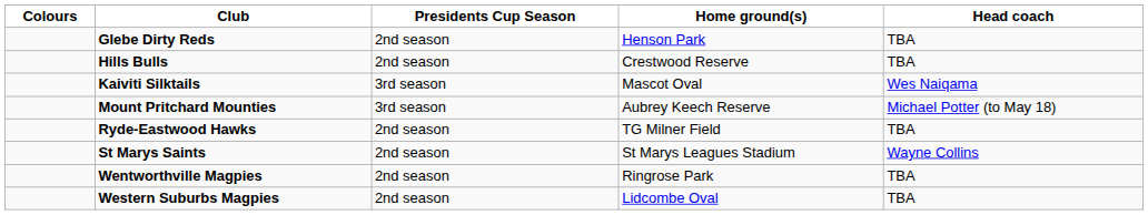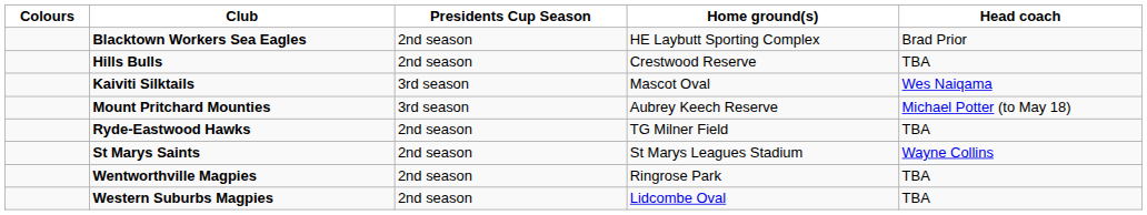 <table class="wikitable" style="width:100%; text-align:left">
 <tr>
 <th style="background:white">Colours</th>
 <th style="background:white">Club</th>
 <th style="background:white">Presidents Cup Season</th>
 <th style="background:white">Home ground(s)</th>
 <th style="background:white">Head coach</th>
 </tr>
 <tr>
 <td></td>
-<td><strong>Glebe Dirty Reds</strong></td>
+<td><strong>Blacktown Workers Sea Eagles</strong></td>
 <td>2nd season</td>
-<td><a href='#'>Henson Park</a></td>
-<td>TBA</td>
+<td>HE Laybutt Sporting Complex</td>
+<td>Brad Prior</td>
 </tr>
 <tr>
 <td></td>
 <td><strong>Hills Bulls</strong></td>
 <td>2nd season</td>
 <td>Crestwood Reserve</td>
 <td>TBA</td>
 </tr>
 <tr>
 <td></td>
 <td><strong>Kaiviti Silktails</strong></td>
 <td>3rd season</td>
 <td>Mascot Oval</td>
 <td><a href='#'>Wes Naiqama</a></td>
 </tr>
 <tr>
 <td></td>
 <td><strong>Mount Pritchard Mounties</strong></td>
 <td>3rd season</td>
 <td>Aubrey Keech Reserve</td>
 <td><a href='#'>Michael Potter</a> (to May 18)</td>
 </tr>
 <tr>
 <td></td>
 <td><strong>Ryde-Eastwood Hawks</strong></td>
 <td>2nd season</td>
 <td>TG Milner Field</td>
 <td>TBA</td>
 </tr>
 <tr>
 <td></td>
 <td><strong>St Marys Saints</strong></td>
 <td>2nd season</td>
 <td>St Marys Leagues Stadium</td>
 <td><a href='#'>Wayne Collins</a></td>
 </tr>
 <tr>
 <td></td>
 <td><strong>Wentworthville Magpies</strong></td>
 <td>2nd season</td>
 <td>Ringrose Park</td>
 <td>TBA</td>
 </tr>
 <tr>
 <td></td>
 <td><strong>Western Suburbs Magpies</strong></td>
 <td>2nd season</td>
 <td><a href='#'>Lidcombe Oval</a></td>
 <td>TBA</td>
 </tr>
 </table>
